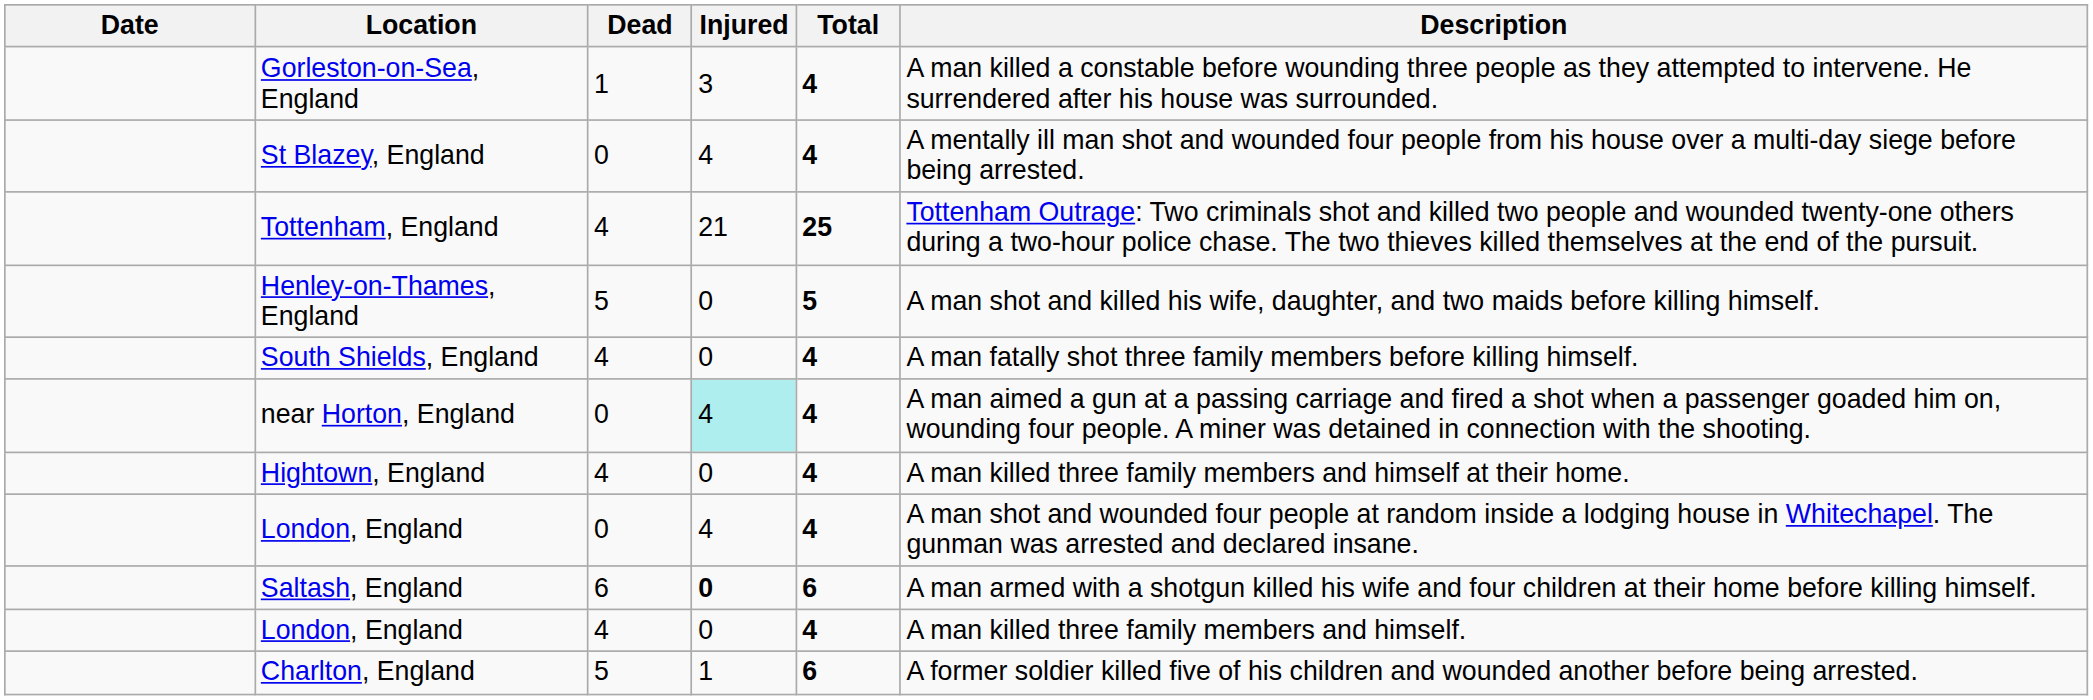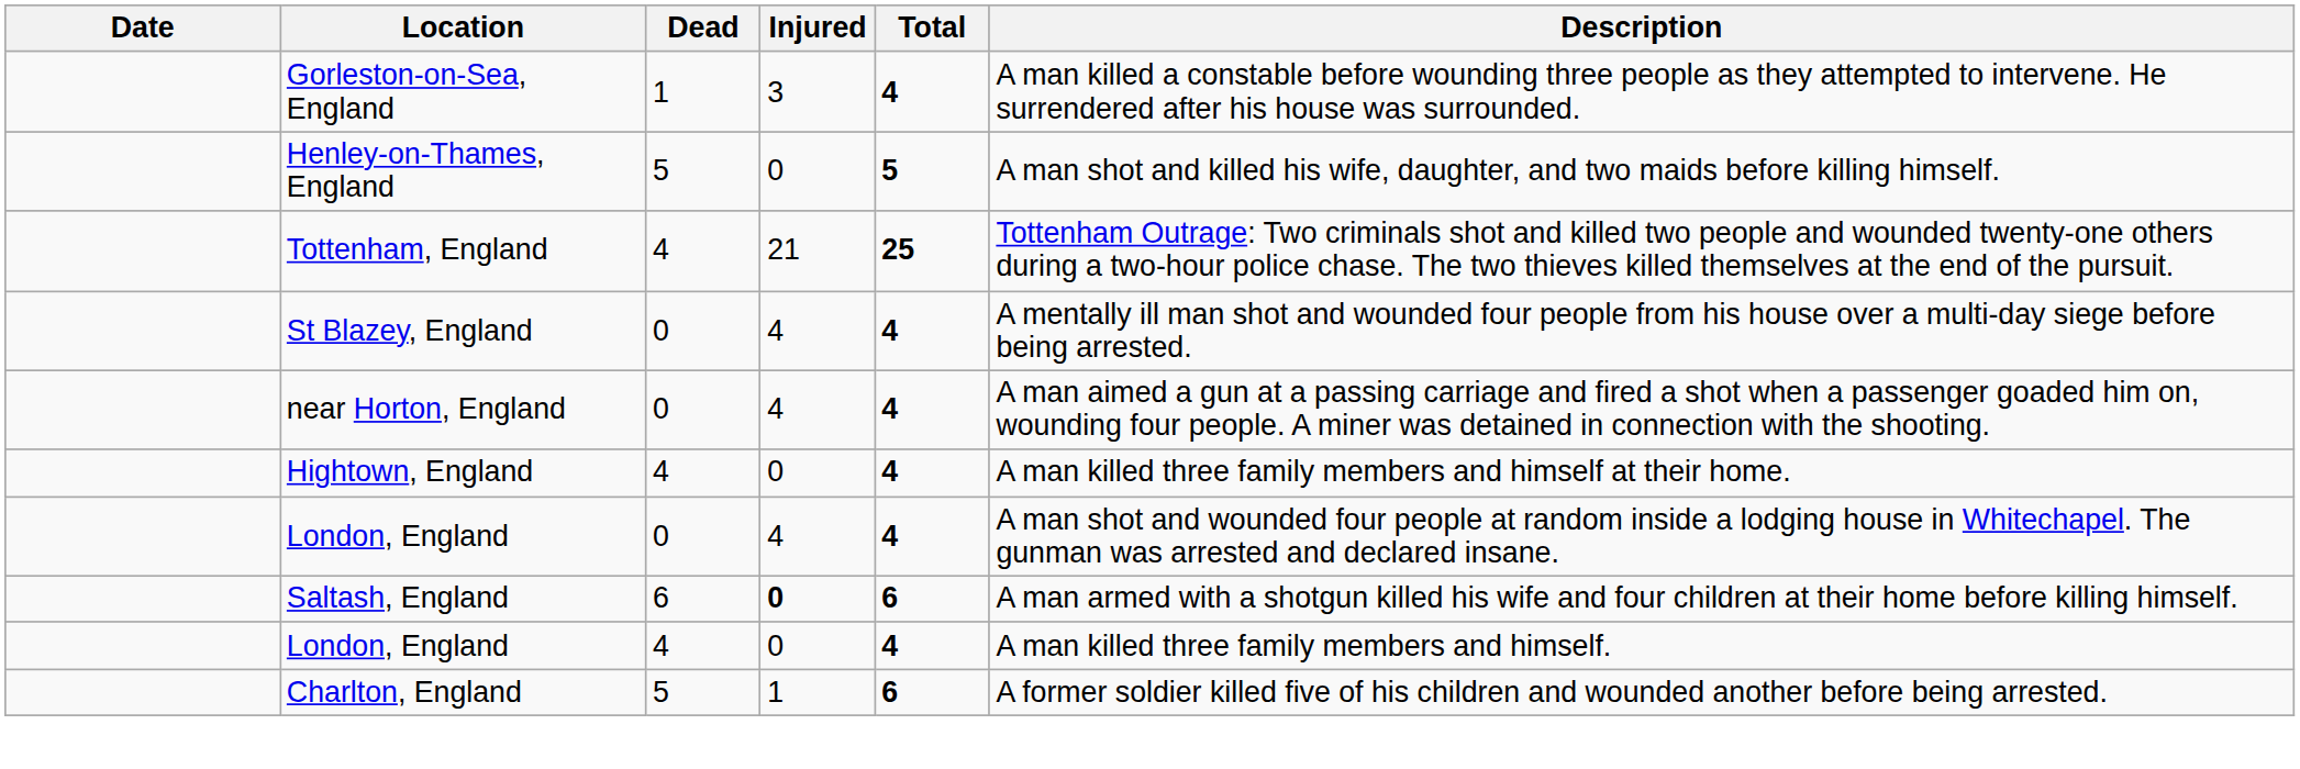 <table class="wikitable sortable mw-datatable">
 <tr>
 <th width=12%>Date</th>
 <th width=16%>Location</th>
 <th width=5%>Dead</th>
 <th width=5%>Injured</th>
 <th width=5%>Total</th>
 <th width=60%>Description</th>
 </tr>
 <tr>
 <td></td>
 <td><a href='#'>Gorleston-on-Sea</a>, England</td>
 <td>1</td>
 <td>3</td>
 <td><strong>4</strong></td>
 <td>A man killed a constable before wounding three people as they attempted to intervene. He surrendered after his house was surrounded.</td>
 </tr>
 <tr>
 <td></td>
-<td><a href='#'>St Blazey</a>, England</td>
+<td><a href='#'>Henley-on-Thames</a>, England</td>
+<td>5</td>
 <td>0</td>
-<td>4</td>
-<td><strong>4</strong></td>
-<td>A mentally ill man shot and wounded four people from his house over a multi-day siege before being arrested.</td>
+<td><strong>5</strong></td>
+<td>A man shot and killed his wife, daughter, and two maids before killing himself.</td>
 </tr>
 <tr>
 <td></td>
 <td><a href='#'>Tottenham</a>, England</td>
 <td>4</td>
 <td>21</td>
 <td><strong>25</strong></td>
 <td><a href='#'>Tottenham Outrage</a>: Two criminals shot and killed two people and wounded twenty-one others during a two-hour police chase. The two thieves killed themselves at the end of the pursuit.</td>
 </tr>
 <tr>
 <td></td>
-<td><a href='#'>Henley-on-Thames</a>, England</td>
-<td>5</td>
+<td><a href='#'>St Blazey</a>, England</td>
 <td>0</td>
-<td><strong>5</strong></td>
-<td>A man shot and killed his wife, daughter, and two maids before killing himself.</td>
-</tr>
-<tr>
-<td></td>
-<td><a href='#'>South Shields</a>, England</td>
 <td>4</td>
-<td>0</td>
 <td><strong>4</strong></td>
-<td>A man fatally shot three family members before killing himself.</td>
+<td>A mentally ill man shot and wounded four people from his house over a multi-day siege before being arrested.</td>
 </tr>
 <tr>
 <td></td>
 <td>near <a href='#'>Horton</a>, England</td>
 <td>0</td>
-<td style="background: paleturquoise;">4</td>
+<td>4</td>
 <td><strong>4</strong></td>
 <td>A man aimed a gun at a passing carriage and fired a shot when a passenger goaded him on, wounding four people. A miner was detained in connection with the shooting.</td>
 </tr>
 <tr>
 <td></td>
 <td><a href='#'>Hightown</a>, England</td>
 <td>4</td>
 <td>0</td>
 <td><strong>4</strong></td>
 <td>A man killed three family members and himself at their home.</td>
 </tr>
 <tr>
 <td></td>
 <td><a href='#'>London</a>, England</td>
 <td>0</td>
 <td>4</td>
 <td><strong>4</strong></td>
 <td>A man shot and wounded four people at random inside a lodging house in <a href='#'>Whitechapel</a>. The gunman was arrested and declared insane.</td>
 </tr>
 <tr>
 <td></td>
 <td><a href='#'>Saltash</a>, England</td>
 <td>6</td>
 <td><strong>0</strong></td>
 <td><strong>6</strong></td>
 <td>A man armed with a shotgun killed his wife and four children at their home before killing himself.</td>
 </tr>
 <tr>
 <td></td>
 <td><a href='#'>London</a>, England</td>
 <td>4</td>
 <td>0</td>
 <td><strong>4</strong></td>
 <td>A man killed three family members and himself.</td>
 </tr>
 <tr>
 <td></td>
 <td><a href='#'>Charlton</a>, England</td>
 <td>5</td>
 <td>1</td>
 <td><strong>6</strong></td>
 <td>A former soldier killed five of his children and wounded another before being arrested.</td>
 </tr>
 </table>
